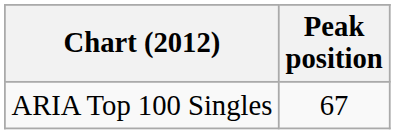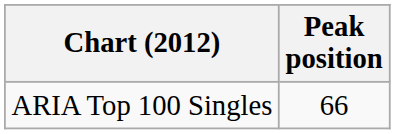 <table class="wikitable">
 <tr>
 <th>Chart (2012)</th>
 <th>Peak<br>position</th>
 </tr>
 <tr>
 <td align="left">ARIA Top 100 Singles</td>
-<td align="center">67</td>
+<td align="center">66</td>
 </tr>
 </table>
